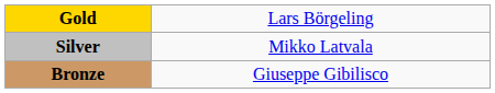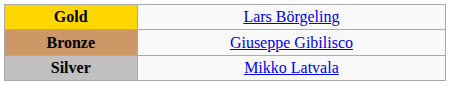 <table class="wikitable" style="text-align:center; " width="35%">
 <tr>
 <td bgcolor="gold"><strong>Gold</strong></td>
 <td><a href='#'>Lars Börgeling</a><br>  <small><em></em></small></td>
 </tr>
 <tr>
+<td bgcolor="CC9966"><strong>Bronze</strong></td>
+<td><a href='#'>Giuseppe Gibilisco</a><br>  <small><em></em></small></td>
+</tr>
+<tr>
 <td bgcolor="silver"><strong>Silver</strong></td>
 <td><a href='#'>Mikko Latvala</a><br>  <small><em></em></small></td>
 </tr>
-<tr>
-<td bgcolor="CC9966"><strong>Bronze</strong></td>
-<td><a href='#'>Giuseppe Gibilisco</a><br>  <small><em></em></small></td>
-</tr>
 </table>
